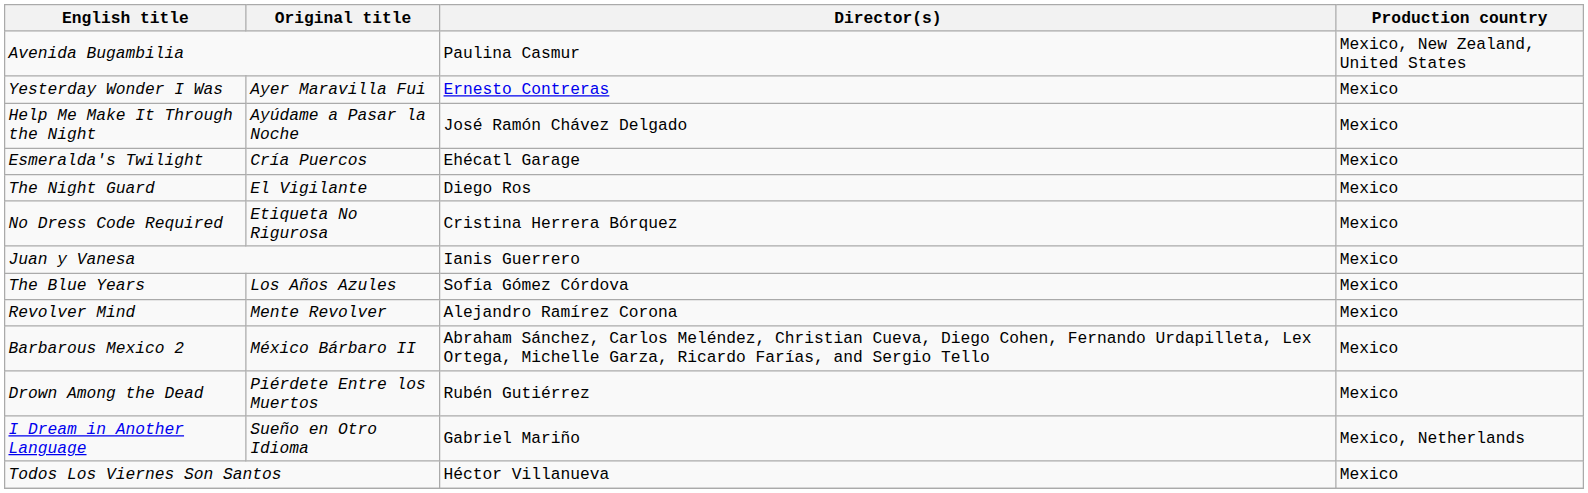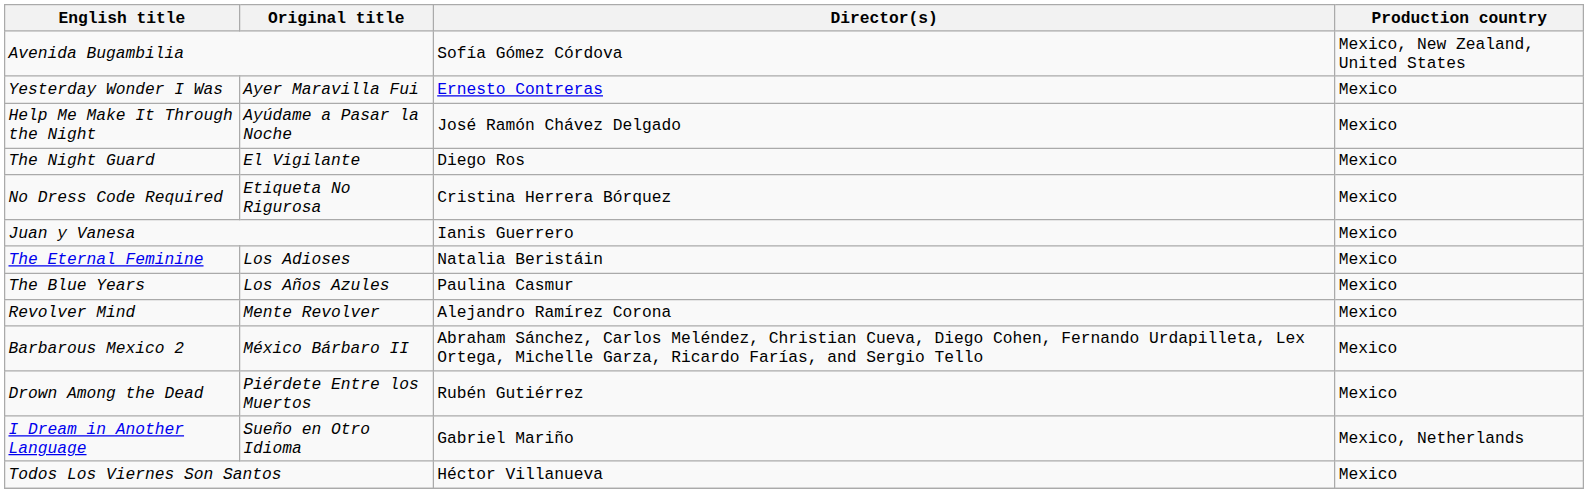 <table class="sortable wikitable" style="width:100%; margin-bottom:2px" cellpadding="5">
 <tr>
 <th scope="col">English title</th>
 <th scope="col">Original title</th>
 <th scope="col">Director(s)</th>
 <th scope="col">Production country</th>
 </tr>
 <tr>
 <td colspan=2 data-sort-value="Avenida"><em>Avenida Bugambilia</em></td>
-<td data-sort-value="Casmur">Paulina Casmur</td>
+<td data-sort-value="Gomez">Sofía Gómez Córdova</td>
 <td>Mexico, New Zealand, United States</td>
 </tr>
 <tr>
 <td><em>Yesterday Wonder I Was</em></td>
 <td><em>Ayer Maravilla Fui</em></td>
 <td data-sort-value="Contreras"><a href='#'>Ernesto Contreras</a></td>
 <td>Mexico</td>
 </tr>
 <tr>
 <td><em>Help Me Make It Through the Night</em></td>
 <td><em>Ayúdame a Pasar la Noche</em></td>
 <td data-sort-value="Chavez">José Ramón Chávez Delgado</td>
-<td>Mexico</td>
-</tr>
-<tr>
-<td><em>Esmeralda's Twilight</em></td>
-<td><em>Cría Puercos</em></td>
-<td data-sort-value="Garage">Ehécatl Garage</td>
 <td>Mexico</td>
 </tr>
 <tr>
 <td><em>The Night Guard</em></td>
 <td><em>El Vigilante</em></td>
 <td data-sort-value="Ros">Diego Ros</td>
 <td>Mexico</td>
 </tr>
 <tr>
 <td><em>No Dress Code Required</em></td>
 <td><em>Etiqueta No Rigurosa</em></td>
 <td data-sort-value="Herrera">Cristina Herrera Bórquez</td>
 <td>Mexico</td>
 </tr>
 <tr>
 <td colspan=2 data-sort-value="Juan"><em>Juan y Vanesa</em></td>
 <td data-sort-value="Guerrero">Ianis Guerrero</td>
 <td>Mexico</td>
 </tr>
 <tr>
+<td><em><a href='#'>The Eternal Feminine</a></em></td>
+<td><em>Los Adioses</em></td>
+<td data-sort-value="Beristain">Natalia Beristáin</td>
+<td>Mexico</td>
+</tr>
+<tr>
 <td><em>The Blue Years</em></td>
 <td><em>Los Años Azules</em></td>
-<td data-sort-value="Gomez">Sofía Gómez Córdova</td>
+<td data-sort-value="Casmur">Paulina Casmur</td>
 <td>Mexico</td>
 </tr>
 <tr>
 <td><em>Revolver Mind</em></td>
 <td><em>Mente Revolver</em></td>
 <td data-sort-value="Ramirez">Alejandro Ramírez Corona</td>
 <td>Mexico</td>
 </tr>
 <tr>
 <td><em>Barbarous Mexico 2</em></td>
 <td><em>México Bárbaro II</em></td>
 <td data-sort-value="Sanchez">Abraham Sánchez, Carlos Meléndez, Christian Cueva, Diego Cohen, Fernando Urdapilleta, Lex Ortega, Michelle Garza, Ricardo Farías, and Sergio Tello</td>
 <td>Mexico</td>
 </tr>
 <tr>
 <td><em>Drown Among the Dead</em></td>
 <td><em>Piérdete Entre los Muertos</em></td>
 <td data-sort-value="Gutierrez">Rubén Gutiérrez</td>
 <td>Mexico</td>
 </tr>
 <tr>
 <td><em><a href='#'>I Dream in Another Language</a></em></td>
 <td><em>Sueño en Otro Idioma</em></td>
 <td data-sort-value="Marino">Gabriel Mariño</td>
 <td>Mexico, Netherlands</td>
 </tr>
 <tr>
 <td colspan=2 data-sort-value="Todos"><em>Todos Los Viernes Son Santos</em></td>
 <td data-sort-value="Villa">Héctor Villanueva</td>
 <td>Mexico</td>
 </tr>
 <tr>
 </tr>
 </table>
